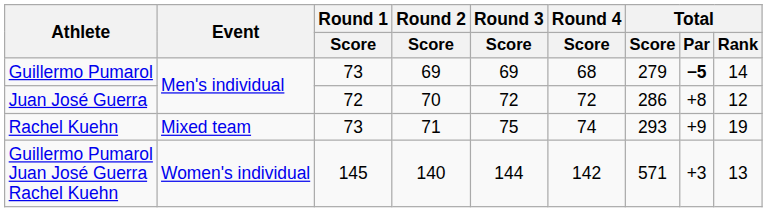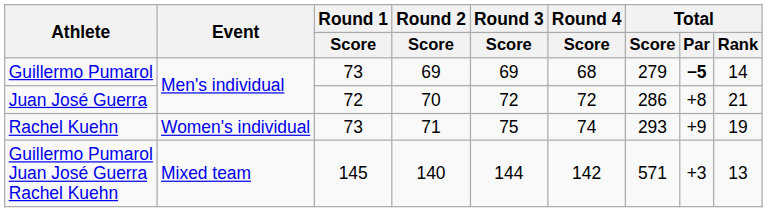 <table class=wikitable style=font-size:90%;text-align:center>
 <tr>
 <th rowspan=2>Athlete</th>
 <th rowspan=2>Event</th>
 <th>Round 1</th>
 <th>Round 2</th>
 <th>Round 3</th>
 <th>Round 4</th>
 <th colspan=3>Total</th>
 </tr>
 <tr style=font-size:95%>
 <th>Score</th>
 <th>Score</th>
 <th>Score</th>
 <th>Score</th>
 <th>Score</th>
 <th>Par</th>
 <th>Rank</th>
 </tr>
 <tr>
 <td style="text-align:left"><a href='#'>Guillermo Pumarol</a></td>
 <td style="text-align:left" rowspan=2><a href='#'>Men's individual</a></td>
 <td>73</td>
 <td>69</td>
 <td>69</td>
 <td>68</td>
 <td>279</td>
 <td><strong>−5</strong></td>
 <td>14</td>
 </tr>
 <tr>
 <td style="text-align:left"><a href='#'>Juan José Guerra</a></td>
 <td>72</td>
 <td>70</td>
 <td>72</td>
 <td>72</td>
 <td>286</td>
 <td>+8</td>
-<td>12</td>
+<td>21</td>
 </tr>
 <tr>
 <td style="text-align:left"><a href='#'>Rachel Kuehn</a></td>
-<td style="text-align:left"><a href='#'>Mixed team</a></td>
+<td style="text-align:left"><a href='#'>Women's individual</a></td>
 <td>73</td>
 <td>71</td>
 <td>75</td>
 <td>74</td>
 <td>293</td>
 <td>+9</td>
 <td>19</td>
 </tr>
 <tr>
 <td style="text-align:left"><a href='#'>Guillermo Pumarol</a><br><a href='#'>Juan José Guerra</a><br><a href='#'>Rachel Kuehn</a></td>
-<td style="text-align:left"><a href='#'>Women's individual</a></td>
+<td style="text-align:left"><a href='#'>Mixed team</a></td>
 <td>145</td>
 <td>140</td>
 <td>144</td>
 <td>142</td>
 <td>571</td>
 <td>+3</td>
 <td>13</td>
 </tr>
 </table>
